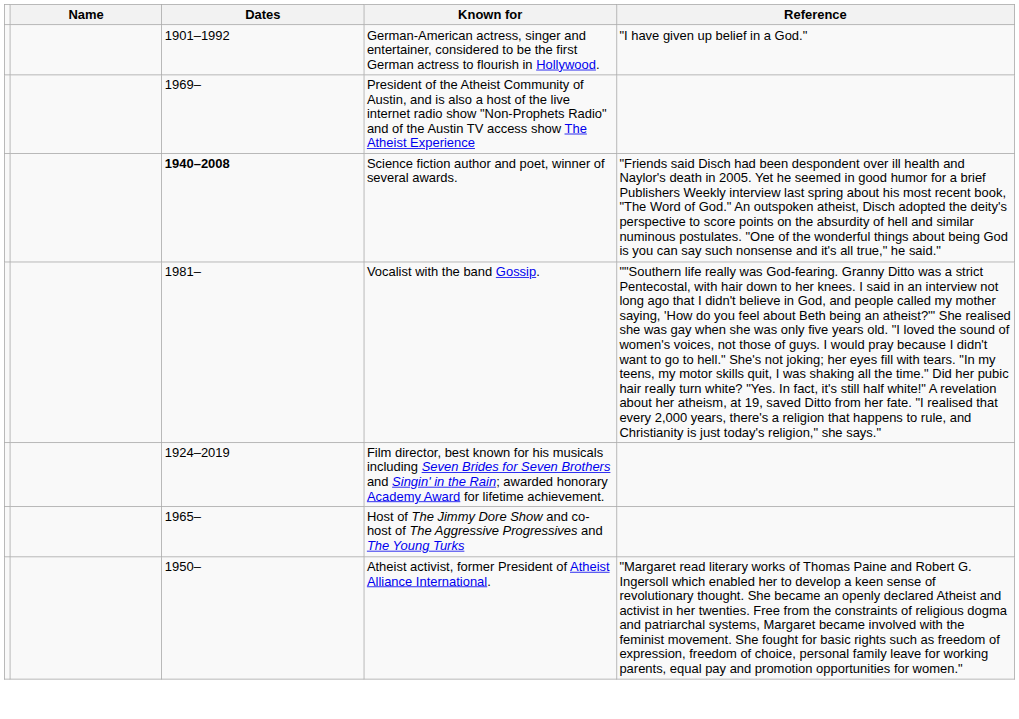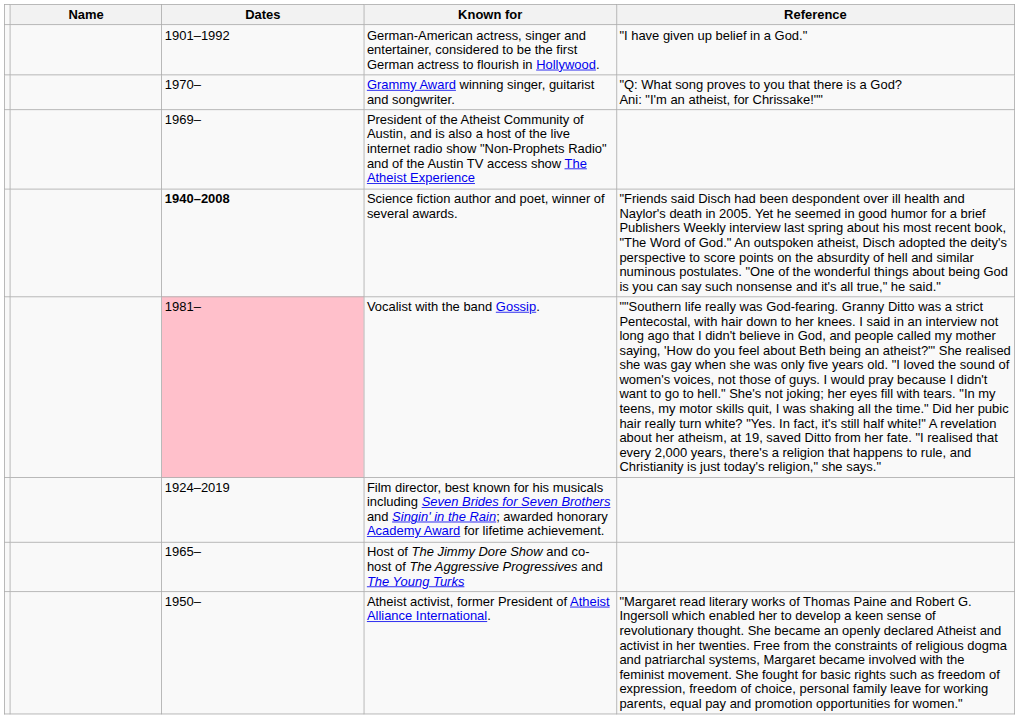 <table class="wikitable sortable">
 <tr style="vertical-align:top; text-align:left;">
 <td></td>
 <th style="width:15%;">Name</th>
 <th class="unsortable"! style="width:20%;">Dates</th>
 <th style="width:25%;">Known for</th>
 <th class="unsortable">Reference</th>
 </tr>
 <tr valign="top">
 <td></td>
 <td></td>
 <td>1901–1992</td>
 <td>German-American actress, singer and entertainer, considered to be the first German actress to flourish in <a href='#'>Hollywood</a>.</td>
 <td>"I have given up belief in a God."</td>
 </tr>
 <tr valign="top">
 <td></td>
 <td></td>
+<td>1970–</td>
+<td><a href='#'>Grammy Award</a> winning singer, guitarist and songwriter.</td>
+<td>"Q: What song proves to you that there is a God?<br>Ani: "I'm an atheist, for Chrissake!""</td>
+</tr>
+<tr valign="top">
+<td></td>
+<td></td>
 <td>1969–</td>
 <td>President of the Atheist Community of Austin, and is also a host of the live internet radio show "Non-Prophets Radio" and of the Austin TV access show <a href='#'>The Atheist Experience</a></td>
 <td></td>
 </tr>
 <tr valign="top">
 <td></td>
 <td></td>
 <td><strong>1940–2008</strong></td>
 <td>Science fiction author and poet, winner of several awards.</td>
 <td>"Friends said Disch had been despondent over ill health and Naylor's death in 2005. Yet he seemed in good humor for a brief Publishers Weekly interview last spring about his most recent book, "The Word of God." An outspoken atheist, Disch adopted the deity's perspective to score points on the absurdity of hell and similar numinous postulates. "One of the wonderful things about being God is you can say such nonsense and it's all true," he said."</td>
 </tr>
 <tr valign="top">
 <td></td>
 <td></td>
-<td>1981–</td>
+<td style="background: pink;">1981–</td>
 <td>Vocalist with the band <a href='#'>Gossip</a>.</td>
 <td>""Southern life really was God-fearing. Granny Ditto was a strict Pentecostal, with hair down to her knees. I said in an interview not long ago that I didn't believe in God, and people called my mother saying, 'How do you feel about Beth being an atheist?'" She realised she was gay when she was only five years old. "I loved the sound of women's voices, not those of guys. I would pray because I didn't want to go to hell." She's not joking; her eyes fill with tears. "In my teens, my motor skills quit, I was shaking all the time." Did her pubic hair really turn white? "Yes. In fact, it's still half white!" A revelation about her atheism, at 19, saved Ditto from her fate. "I realised that every 2,000 years, there's a religion that happens to rule, and Christianity is just today's religion," she says."</td>
 </tr>
 <tr valign="top">
 <td></td>
 <td></td>
 <td>1924–2019</td>
 <td>Film director, best known for his musicals including <em><a href='#'>Seven Brides for Seven Brothers</a></em> and <em><a href='#'>Singin' in the Rain</a></em>; awarded honorary <a href='#'>Academy Award</a> for lifetime achievement.</td>
 <td></td>
 </tr>
 <tr valign="top">
 <td></td>
 <td></td>
 <td>1965–</td>
 <td>Host of <em>The Jimmy Dore Show</em> and co-host of <em>The Aggressive Progressives</em> and <em><a href='#'>The Young Turks</a></em></td>
 <td></td>
 </tr>
 <tr valign="top">
 <td></td>
 <td></td>
 <td>1950–</td>
 <td>Atheist activist, former President of <a href='#'>Atheist Alliance International</a>.</td>
 <td>"Margaret read literary works of Thomas Paine and Robert G. Ingersoll which enabled her to develop a keen sense of revolutionary thought. She became an openly declared Atheist and activist in her twenties.  Free from the constraints of religious dogma and patriarchal systems, Margaret became involved with the feminist movement. She fought for basic rights such as freedom of expression, freedom of choice, personal family leave for working parents, equal pay and promotion opportunities for women."</td>
 </tr>
 </table>
